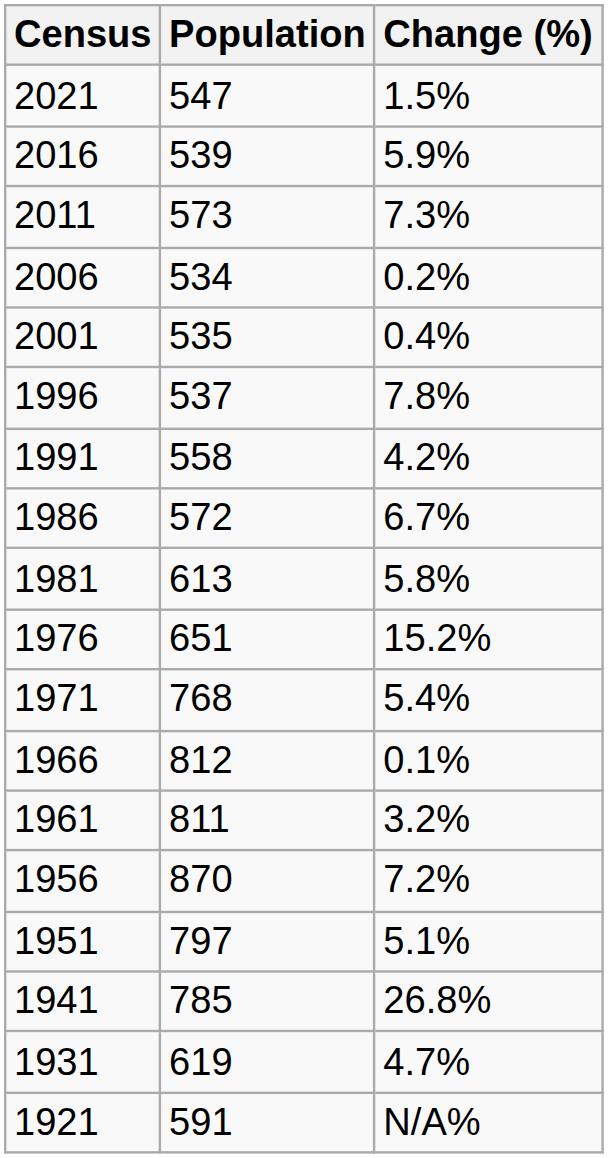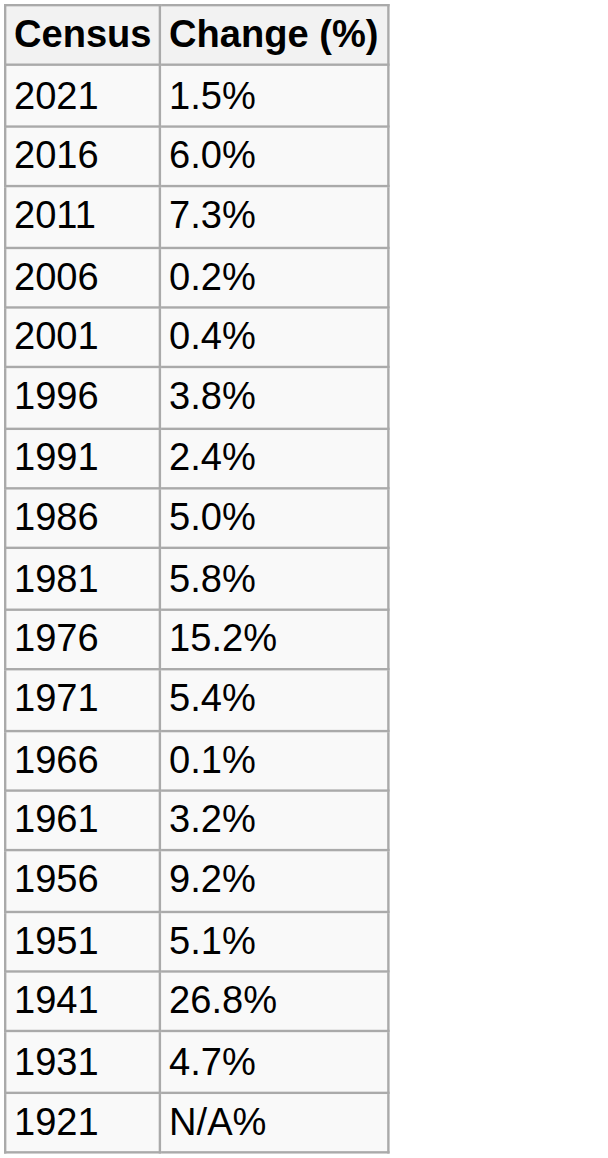 <table class="wikitable">
 <tr>
 <th>Census</th>
-<th>Population</th>
 <th>Change (%)</th>
 </tr>
 <tr>
 <td>2021</td>
-<td>547</td>
 <td> 1.5%</td>
 </tr>
 <tr>
 <td>2016</td>
-<td>539</td>
-<td> 5.9%</td>
+<td> 6.0%</td>
 </tr>
 <tr>
 <td>2011</td>
-<td>573</td>
 <td> 7.3%</td>
 </tr>
 <tr>
 <td>2006</td>
-<td>534</td>
 <td> 0.2%</td>
 </tr>
 <tr>
 <td>2001</td>
-<td>535</td>
 <td> 0.4%</td>
 </tr>
 <tr>
 <td>1996</td>
-<td>537</td>
-<td> 7.8%</td>
+<td> 3.8%</td>
 </tr>
 <tr>
 <td>1991</td>
-<td>558</td>
-<td> 4.2%</td>
+<td> 2.4%</td>
 </tr>
 <tr>
 <td>1986</td>
-<td>572</td>
-<td> 6.7%</td>
+<td> 5.0%</td>
 </tr>
 <tr>
 <td>1981</td>
-<td>613</td>
 <td> 5.8%</td>
 </tr>
 <tr>
 <td>1976</td>
-<td>651</td>
 <td> 15.2%</td>
 </tr>
 <tr>
 <td>1971</td>
-<td>768</td>
 <td> 5.4%</td>
 </tr>
 <tr>
 <td>1966</td>
-<td>812</td>
 <td> 0.1%</td>
 </tr>
 <tr>
 <td>1961</td>
-<td>811</td>
 <td> 3.2%</td>
 </tr>
 <tr>
 <td>1956</td>
-<td>870</td>
-<td> 7.2%</td>
+<td> 9.2%</td>
 </tr>
 <tr>
 <td>1951</td>
-<td>797</td>
 <td> 5.1%</td>
 </tr>
 <tr>
 <td>1941</td>
-<td>785</td>
 <td> 26.8%</td>
 </tr>
 <tr>
 <td>1931</td>
-<td>619</td>
 <td> 4.7%</td>
 </tr>
 <tr>
 <td>1921</td>
-<td>591</td>
 <td> N/A%</td>
 </tr>
 </table>
